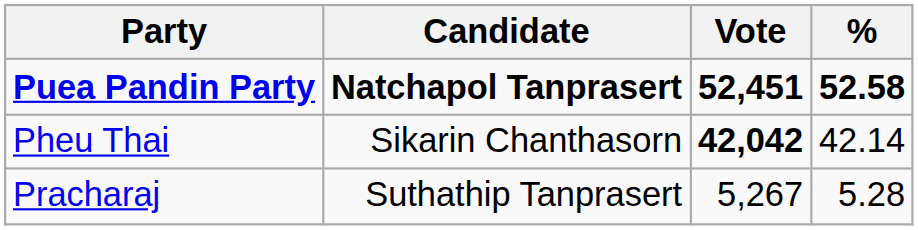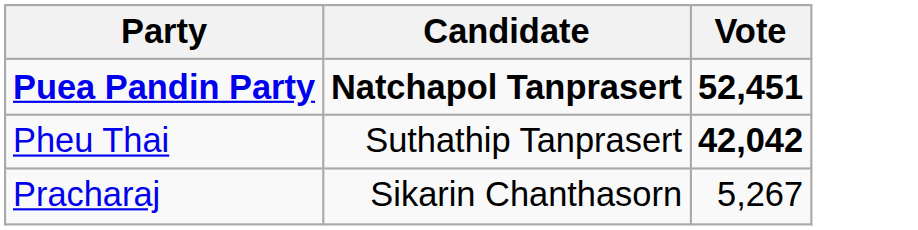 <table class="wikitable" style="text-align:right">
 <tr>
 <th>Party</th>
 <th>Candidate</th>
 <th>Vote</th>
-<th>%</th>
 </tr>
 <tr>
 <td align="left"><strong><a href='#'>Puea Pandin Party</a></strong></td>
 <td><strong>Natchapol Tanprasert</strong></td>
 <td><strong>52,451</strong></td>
-<td><strong>52.58</strong></td>
 </tr>
 <tr>
 <td align="left"><a href='#'>Pheu Thai</a></td>
-<td>Sikarin Chanthasorn</td>
+<td>Suthathip Tanprasert</td>
 <td><strong>42,042</strong></td>
-<td>42.14</td>
 </tr>
 <tr>
 <td align="left"><a href='#'>Pracharaj</a></td>
-<td>Suthathip Tanprasert</td>
+<td>Sikarin Chanthasorn</td>
 <td>5,267</td>
-<td>5.28</td>
 </tr>
 </table>
